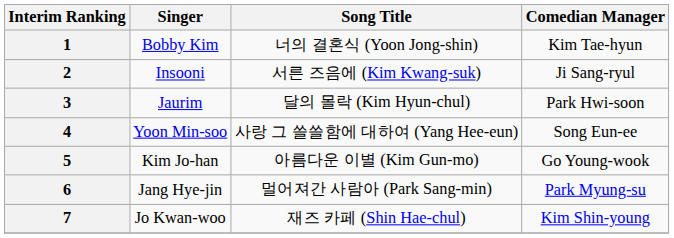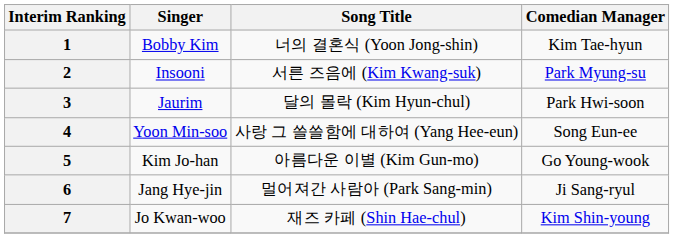 <table class="wikitable">
 <tr>
 <th>Interim Ranking</th>
 <th>Singer</th>
 <th>Song Title</th>
 <th>Comedian Manager</th>
 </tr>
 <tr align="center">
 <th>1</th>
 <td><a href='#'>Bobby Kim</a></td>
 <td>너의 결혼식 (Yoon Jong-shin)</td>
 <td>Kim Tae-hyun</td>
 </tr>
 <tr align="center">
 <th>2</th>
 <td><a href='#'>Insooni</a></td>
 <td>서른 즈음에 (<a href='#'>Kim Kwang-suk</a>)</td>
-<td>Ji Sang-ryul</td>
+<td><a href='#'>Park Myung-su</a></td>
 </tr>
 <tr align="center">
 <th>3</th>
 <td><a href='#'>Jaurim</a></td>
 <td>달의 몰락 (Kim Hyun-chul)</td>
 <td>Park Hwi-soon</td>
 </tr>
 <tr align="center">
 <th>4</th>
 <td><a href='#'>Yoon Min-soo</a></td>
 <td>사랑 그 쓸쓸함에 대하여 (Yang Hee-eun)</td>
 <td>Song Eun-ee</td>
 </tr>
 <tr align="center">
 <th>5</th>
 <td>Kim Jo-han</td>
 <td>아름다운 이별 (Kim Gun-mo)</td>
 <td>Go Young-wook</td>
 </tr>
 <tr align="center">
 <th>6</th>
 <td>Jang Hye-jin</td>
 <td>멀어져간 사람아 (Park Sang-min)</td>
-<td><a href='#'>Park Myung-su</a></td>
+<td>Ji Sang-ryul</td>
 </tr>
 <tr align="center">
 <th>7</th>
 <td>Jo Kwan-woo</td>
 <td>재즈 카페 (<a href='#'>Shin Hae-chul</a>)</td>
 <td><a href='#'>Kim Shin-young</a></td>
 </tr>
 <tr>
 </tr>
 </table>
